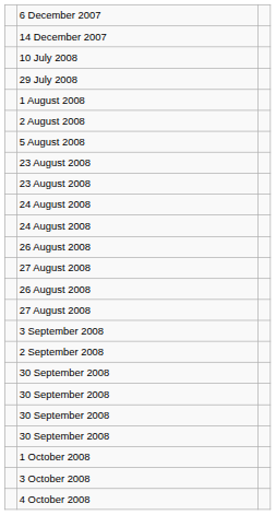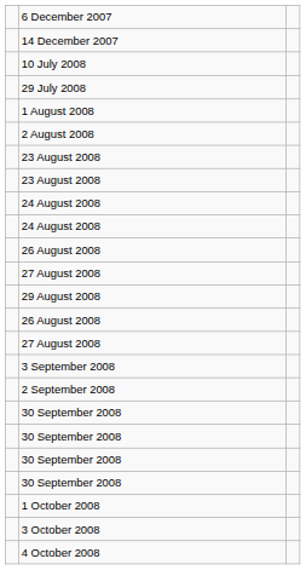 <table class="wikitable" style="font-size: 89%; float: left; width: 26em; margin-right: 1em; height: 700px">
 <tr>
 <td></td>
 <td>6 December 2007</td>
 <td></td>
 </tr>
 <tr>
 <td></td>
 <td>14 December 2007</td>
 <td></td>
 </tr>
 <tr>
 <td></td>
 <td>10 July 2008</td>
 <td></td>
 </tr>
 <tr>
 <td></td>
 <td>29 July 2008</td>
 <td></td>
 </tr>
 <tr>
 <td></td>
 <td>1 August 2008</td>
 <td></td>
 </tr>
 <tr>
 <td></td>
 <td>2 August 2008</td>
 <td></td>
 </tr>
 <tr>
 <td></td>
-<td>5 August 2008</td>
-<td></td>
-</tr>
-<tr>
-<td></td>
 <td>23 August 2008</td>
 <td></td>
 </tr>
 <tr>
 <td></td>
 <td>23 August 2008</td>
 <td></td>
 </tr>
 <tr>
 <td></td>
 <td>24 August 2008</td>
 <td></td>
 </tr>
 <tr>
 <td></td>
 <td>24 August 2008</td>
 <td></td>
 </tr>
 <tr>
 <td></td>
 <td>26 August 2008</td>
 <td></td>
 </tr>
 <tr>
 <td></td>
 <td>27 August 2008</td>
+<td></td>
+</tr>
+<tr>
+<td></td>
+<td>29 August 2008</td>
 <td></td>
 </tr>
 <tr>
 <td></td>
 <td>26 August 2008</td>
 <td></td>
 </tr>
 <tr>
 <td></td>
 <td>27 August 2008</td>
 <td></td>
 </tr>
 <tr>
 <td></td>
 <td>3 September 2008</td>
 <td></td>
 </tr>
 <tr>
 <td></td>
 <td>2 September 2008</td>
 <td></td>
 </tr>
 <tr>
 <td></td>
 <td>30 September 2008</td>
 <td></td>
 </tr>
 <tr>
 <td></td>
 <td>30 September 2008</td>
 <td></td>
 </tr>
 <tr>
 <td></td>
 <td>30 September 2008</td>
 <td></td>
 </tr>
 <tr>
 <td></td>
 <td>30 September 2008</td>
 <td></td>
 </tr>
 <tr>
 <td></td>
 <td>1 October 2008</td>
 <td></td>
 </tr>
 <tr>
 <td></td>
 <td>3 October 2008</td>
 <td></td>
 </tr>
 <tr>
 <td></td>
 <td>4 October 2008</td>
 <td></td>
 </tr>
 </table>
